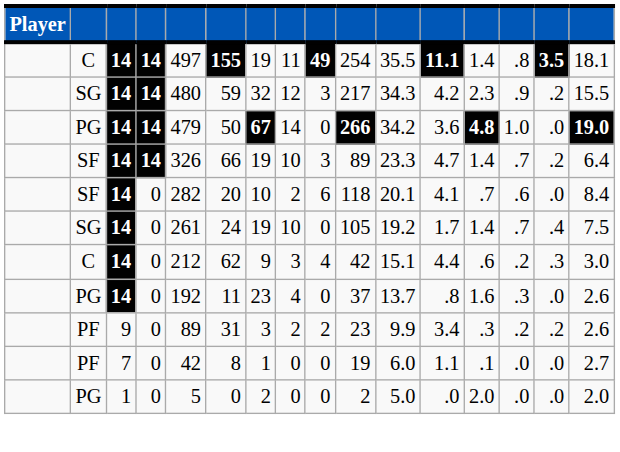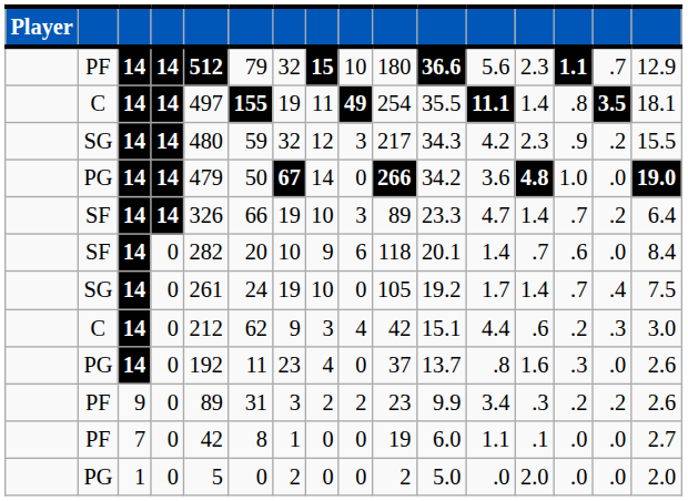 <table class="wikitable sortable" style="font-size: 95%; text-align:right;">
 <tr>
 <th style="background:#0057B7; color:#FFFFFF; border-top:#010101 3px solid; border-bottom:#010101 3px solid;">Player</th>
 <th style="background:#0057B7; color:#FFFFFF; border-top:#010101 3px solid; border-bottom:#010101 3px solid;"></th>
 <th style="background:#0057B7; color:#FFFFFF; border-top:#010101 3px solid; border-bottom:#010101 3px solid;"></th>
 <th style="background:#0057B7; color:#FFFFFF; border-top:#010101 3px solid; border-bottom:#010101 3px solid;"></th>
 <th style="background:#0057B7; color:#FFFFFF; border-top:#010101 3px solid; border-bottom:#010101 3px solid;"></th>
 <th style="background:#0057B7; color:#FFFFFF; border-top:#010101 3px solid; border-bottom:#010101 3px solid;"></th>
 <th style="background:#0057B7; color:#FFFFFF; border-top:#010101 3px solid; border-bottom:#010101 3px solid;"></th>
 <th style="background:#0057B7; color:#FFFFFF; border-top:#010101 3px solid; border-bottom:#010101 3px solid;"></th>
 <th style="background:#0057B7; color:#FFFFFF; border-top:#010101 3px solid; border-bottom:#010101 3px solid;"></th>
 <th style="background:#0057B7; color:#FFFFFF; border-top:#010101 3px solid; border-bottom:#010101 3px solid;"></th>
 <th style="background:#0057B7; color:#FFFFFF; border-top:#010101 3px solid; border-bottom:#010101 3px solid;"></th>
 <th style="background:#0057B7; color:#FFFFFF; border-top:#010101 3px solid; border-bottom:#010101 3px solid;"></th>
 <th style="background:#0057B7; color:#FFFFFF; border-top:#010101 3px solid; border-bottom:#010101 3px solid;"></th>
 <th style="background:#0057B7; color:#FFFFFF; border-top:#010101 3px solid; border-bottom:#010101 3px solid;"></th>
 <th style="background:#0057B7; color:#FFFFFF; border-top:#010101 3px solid; border-bottom:#010101 3px solid;"></th>
 <th style="background:#0057B7; color:#FFFFFF; border-top:#010101 3px solid; border-bottom:#010101 3px solid;"></th>
+</tr>
+<tr>
+<td style="text-align:left;"></td>
+<td style="text-align:center;">PF</td>
+<td style="background:#010101; color:#FFFFFF;"><strong>14</strong></td>
+<td style="background:#010101; color:#FFFFFF;"><strong>14</strong></td>
+<td style="background:#010101; color:#FFFFFF;"><strong>512</strong></td>
+<td>79</td>
+<td>32</td>
+<td style="background:#010101; color:#FFFFFF;"><strong>15</strong></td>
+<td>10</td>
+<td>180</td>
+<td style="background:#010101; color:#FFFFFF;"><strong>36.6</strong></td>
+<td>5.6</td>
+<td>2.3</td>
+<td style="background:#010101; color:#FFFFFF;"><strong>1.1</strong></td>
+<td>.7</td>
+<td>12.9</td>
 </tr>
 <tr>
 <td style="text-align:left;"></td>
 <td style="text-align:center;">C</td>
 <td style="background:#010101; color:#FFFFFF;"><strong>14</strong></td>
 <td style="background:#010101; color:#FFFFFF;"><strong>14</strong></td>
 <td>497</td>
 <td style="background:#010101; color:#FFFFFF;"><strong>155</strong></td>
 <td>19</td>
 <td>11</td>
 <td style="background:#010101; color:#FFFFFF;"><strong>49</strong></td>
 <td>254</td>
 <td>35.5</td>
 <td style="background:#010101; color:#FFFFFF;"><strong>11.1</strong></td>
 <td>1.4</td>
 <td>.8</td>
 <td style="background:#010101; color:#FFFFFF;"><strong>3.5</strong></td>
 <td>18.1</td>
 </tr>
 <tr>
 <td style="text-align:left;"></td>
 <td style="text-align:center;">SG</td>
 <td style="background:#010101; color:#FFFFFF;"><strong>14</strong></td>
 <td style="background:#010101; color:#FFFFFF;"><strong>14</strong></td>
 <td>480</td>
 <td>59</td>
 <td>32</td>
 <td>12</td>
 <td>3</td>
 <td>217</td>
 <td>34.3</td>
 <td>4.2</td>
 <td>2.3</td>
 <td>.9</td>
 <td>.2</td>
 <td>15.5</td>
 </tr>
 <tr>
 <td style="text-align:left;"></td>
 <td style="text-align:center;">PG</td>
 <td style="background:#010101; color:#FFFFFF;"><strong>14</strong></td>
 <td style="background:#010101; color:#FFFFFF;"><strong>14</strong></td>
 <td>479</td>
 <td>50</td>
 <td style="background:#010101; color:#FFFFFF;"><strong>67</strong></td>
 <td>14</td>
 <td>0</td>
 <td style="background:#010101; color:#FFFFFF;"><strong>266</strong></td>
 <td>34.2</td>
 <td>3.6</td>
 <td style="background:#010101; color:#FFFFFF;"><strong>4.8</strong></td>
 <td>1.0</td>
 <td>.0</td>
 <td style="background:#010101; color:#FFFFFF;"><strong>19.0</strong></td>
 </tr>
 <tr>
 <td style="text-align:left;"></td>
 <td style="text-align:center;">SF</td>
 <td style="background:#010101; color:#FFFFFF;"><strong>14</strong></td>
 <td style="background:#010101; color:#FFFFFF;"><strong>14</strong></td>
 <td>326</td>
 <td>66</td>
 <td>19</td>
 <td>10</td>
 <td>3</td>
 <td>89</td>
 <td>23.3</td>
 <td>4.7</td>
 <td>1.4</td>
 <td>.7</td>
 <td>.2</td>
 <td>6.4</td>
 </tr>
 <tr>
 <td style="text-align:left;"></td>
 <td style="text-align:center;">SF</td>
 <td style="background:#010101; color:#FFFFFF;"><strong>14</strong></td>
 <td>0</td>
 <td>282</td>
 <td>20</td>
 <td>10</td>
-<td>2</td>
+<td>9</td>
 <td>6</td>
 <td>118</td>
 <td>20.1</td>
-<td>4.1</td>
+<td>1.4</td>
 <td>.7</td>
 <td>.6</td>
 <td>.0</td>
 <td>8.4</td>
 </tr>
 <tr>
 <td style="text-align:left;"></td>
 <td style="text-align:center;">SG</td>
 <td style="background:#010101; color:#FFFFFF;"><strong>14</strong></td>
 <td>0</td>
 <td>261</td>
 <td>24</td>
 <td>19</td>
 <td>10</td>
 <td>0</td>
 <td>105</td>
 <td>19.2</td>
 <td>1.7</td>
 <td>1.4</td>
 <td>.7</td>
 <td>.4</td>
 <td>7.5</td>
 </tr>
 <tr>
 <td style="text-align:left;"></td>
 <td style="text-align:center;">C</td>
 <td style="background:#010101; color:#FFFFFF;"><strong>14</strong></td>
 <td>0</td>
 <td>212</td>
 <td>62</td>
 <td>9</td>
 <td>3</td>
 <td>4</td>
 <td>42</td>
 <td>15.1</td>
 <td>4.4</td>
 <td>.6</td>
 <td>.2</td>
 <td>.3</td>
 <td>3.0</td>
 </tr>
 <tr>
 <td style="text-align:left;"></td>
 <td style="text-align:center;">PG</td>
 <td style="background:#010101; color:#FFFFFF;"><strong>14</strong></td>
 <td>0</td>
 <td>192</td>
 <td>11</td>
 <td>23</td>
 <td>4</td>
 <td>0</td>
 <td>37</td>
 <td>13.7</td>
 <td>.8</td>
 <td>1.6</td>
 <td>.3</td>
 <td>.0</td>
 <td>2.6</td>
 </tr>
 <tr>
 <td style="text-align:left;"></td>
 <td style="text-align:center;">PF</td>
 <td>9</td>
 <td>0</td>
 <td>89</td>
 <td>31</td>
 <td>3</td>
 <td>2</td>
 <td>2</td>
 <td>23</td>
 <td>9.9</td>
 <td>3.4</td>
 <td>.3</td>
 <td>.2</td>
 <td>.2</td>
 <td>2.6</td>
 </tr>
 <tr>
 <td style="text-align:left;"></td>
 <td style="text-align:center;">PF</td>
 <td>7</td>
 <td>0</td>
 <td>42</td>
 <td>8</td>
 <td>1</td>
 <td>0</td>
 <td>0</td>
 <td>19</td>
 <td>6.0</td>
 <td>1.1</td>
 <td>.1</td>
 <td>.0</td>
 <td>.0</td>
 <td>2.7</td>
 </tr>
 <tr>
 <td style="text-align:left;"></td>
 <td style="text-align:center;">PG</td>
 <td>1</td>
 <td>0</td>
 <td>5</td>
 <td>0</td>
 <td>2</td>
 <td>0</td>
 <td>0</td>
 <td>2</td>
 <td>5.0</td>
 <td>.0</td>
 <td>2.0</td>
 <td>.0</td>
 <td>.0</td>
 <td>2.0</td>
 </tr>
 </table>
